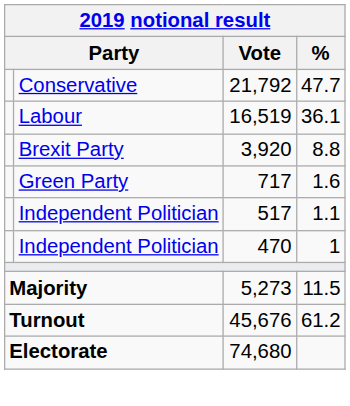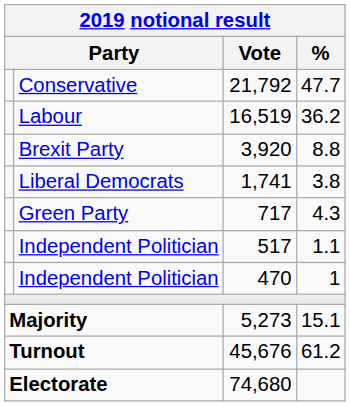 <table class="wikitable">
 <tr>
 <th colspan="4"><a href='#'>2019</a> <a href='#'>notional result</a></th>
 </tr>
 <tr>
 <th bgcolor="#DDDDFF" width="130px" colspan="2">Party</th>
 <th bgcolor="#DDDDFF" width="50px">Vote</th>
 <th bgcolor="#DDDDFF" width="30px">%</th>
 </tr>
 <tr>
 <td></td>
 <td><a href='#'>Conservative</a></td>
 <td align=right>21,792</td>
 <td align=right>47.7</td>
 </tr>
 <tr>
 <td></td>
 <td><a href='#'>Labour</a></td>
 <td align=right>16,519</td>
-<td align=right>36.1</td>
+<td align=right>36.2</td>
 </tr>
 <tr>
 <td></td>
 <td><a href='#'>Brexit Party</a></td>
 <td align=right>3,920</td>
 <td align=right>8.8</td>
 </tr>
 <tr>
 <td></td>
+<td><a href='#'>Liberal Democrats</a></td>
+<td align=right>1,741</td>
+<td align=right>3.8</td>
+</tr>
+<tr>
+<td></td>
 <td><a href='#'>Green Party</a></td>
 <td align=right>717</td>
-<td align=right>1.6</td>
+<td align=right>4.3</td>
 </tr>
 <tr>
 <td></td>
 <td><a href='#'>Independent Politician</a></td>
 <td align=right>517</td>
 <td align=right>1.1</td>
 </tr>
 <tr>
 <td></td>
 <td><a href='#'>Independent Politician</a></td>
 <td align=right>470</td>
 <td align=right>1</td>
 </tr>
 <tr>
 <td colspan="4" bgcolor="#EAECF0"></td>
 </tr>
 <tr>
 <td colspan="2"><strong>Majority</strong></td>
 <td align=right>5,273</td>
-<td align=right>11.5</td>
+<td align=right>15.1</td>
 </tr>
 <tr>
 <td colspan="2"><strong>Turnout</strong></td>
 <td align=right>45,676</td>
 <td align=right>61.2</td>
 </tr>
 <tr>
 <td colspan="2"><strong>Electorate</strong></td>
 <td align=right>74,680</td>
 </tr>
 </table>
